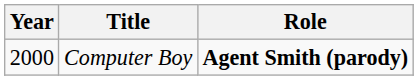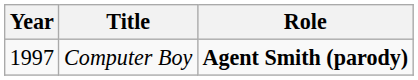 <table class="wikitable">
 <tr>
 <th>Year</th>
 <th>Title</th>
 <th>Role</th>
 </tr>
 <tr>
-<td>2000</td>
+<td>1997</td>
 <td><em>Computer Boy</em></td>
 <td><strong>Agent Smith (parody)</strong></td>
 </tr>
 </table>
